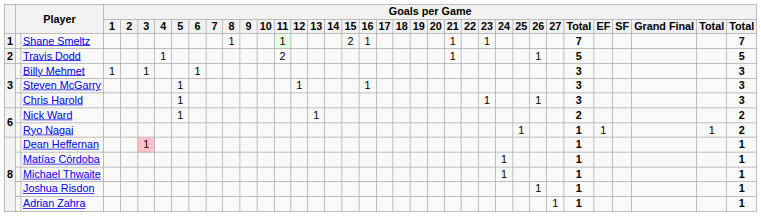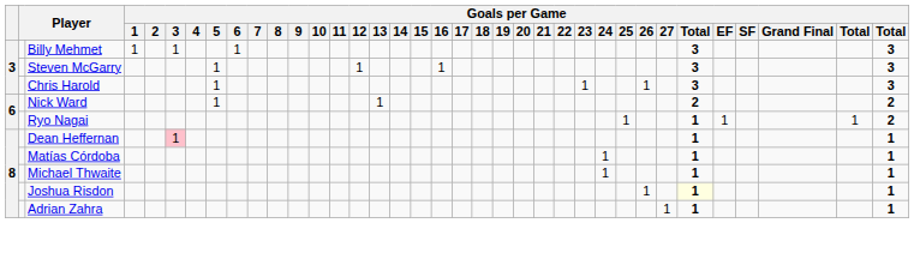 <table class="wikitable" style="text-align:center; line-height: 90%; font-size:90%;">
 <tr>
 <th rowspan="2"></th>
 <th rowspan="2" colspan="2">Player</th>
 <th colspan="33">Goals per Game</th>
 </tr>
 <tr>
 <th> 1 </th>
 <th> 2 </th>
 <th> 3 </th>
 <th> 4 </th>
 <th> 5 </th>
 <th> 6 </th>
 <th> 7 </th>
 <th> 8 </th>
 <th> 9 </th>
 <th>10</th>
 <th>11</th>
 <th>12</th>
 <th>13</th>
 <th>14</th>
 <th>15</th>
 <th>16</th>
 <th>17</th>
 <th>18</th>
 <th>19</th>
 <th>20</th>
 <th>21</th>
 <th>22</th>
 <th>23</th>
 <th>24</th>
 <th>25</th>
 <th>26</th>
 <th>27</th>
 <th>Total</th>
 <th>EF</th>
 <th>SF</th>
 <th>Grand Final</th>
 <th>Total</th>
 <th>Total</th>
-</tr>
-<tr>
-<th>1</th>
-<td></td>
-<td style="text-align:left;"><a href='#'>Shane Smeltz</a></td>
-<td></td>
-<td></td>
-<td></td>
-<td></td>
-<td></td>
-<td></td>
-<td></td>
-<td>1</td>
-<td></td>
-<td></td>
-<td style=background:#e0ffe0>1</td>
-<td></td>
-<td></td>
-<td></td>
-<td>2</td>
-<td>1</td>
-<td></td>
-<td></td>
-<td></td>
-<td></td>
-<td>1</td>
-<td></td>
-<td>1</td>
-<td></td>
-<td></td>
-<td></td>
-<td></td>
-<td><strong>7</strong></td>
-<td></td>
-<td></td>
-<td></td>
-<td></td>
-<td><strong>7</strong></td>
-</tr>
-<tr>
-<th rowspan="1">2</th>
-<td></td>
-<td style="text-align:left;"><a href='#'>Travis Dodd</a></td>
-<td></td>
-<td></td>
-<td></td>
-<td>1</td>
-<td></td>
-<td></td>
-<td></td>
-<td></td>
-<td></td>
-<td></td>
-<td>2</td>
-<td></td>
-<td></td>
-<td></td>
-<td></td>
-<td></td>
-<td></td>
-<td></td>
-<td></td>
-<td></td>
-<td>1</td>
-<td></td>
-<td></td>
-<td></td>
-<td></td>
-<td>1</td>
-<td></td>
-<td><strong>5</strong></td>
-<td></td>
-<td></td>
-<td></td>
-<td></td>
-<td><strong>5</strong></td>
 </tr>
 <tr>
 <th rowspan="3">3</th>
 <td></td>
 <td style="text-align:left;"><a href='#'>Billy Mehmet</a></td>
 <td>1</td>
 <td></td>
 <td>1</td>
 <td></td>
 <td></td>
 <td>1</td>
 <td></td>
 <td></td>
 <td></td>
 <td></td>
 <td></td>
 <td></td>
 <td></td>
 <td></td>
 <td></td>
 <td></td>
 <td></td>
 <td></td>
 <td></td>
 <td></td>
 <td></td>
 <td></td>
 <td></td>
 <td></td>
 <td></td>
 <td></td>
 <td></td>
 <td><strong>3</strong></td>
 <td></td>
 <td></td>
 <td></td>
 <td></td>
 <td><strong>3</strong></td>
 </tr>
 <tr>
 <td></td>
 <td style="text-align:left;"><a href='#'>Steven McGarry</a></td>
 <td></td>
 <td></td>
 <td></td>
 <td></td>
 <td>1</td>
 <td></td>
 <td></td>
 <td></td>
 <td></td>
 <td></td>
 <td></td>
 <td>1</td>
 <td></td>
 <td></td>
 <td></td>
 <td>1</td>
 <td></td>
 <td></td>
 <td></td>
 <td></td>
 <td></td>
 <td></td>
 <td></td>
 <td></td>
 <td></td>
 <td></td>
 <td></td>
 <td><strong>3</strong></td>
 <td></td>
 <td></td>
 <td></td>
 <td></td>
 <td><strong>3</strong></td>
 </tr>
 <tr>
 <td></td>
 <td style="text-align:left;"><a href='#'>Chris Harold</a></td>
 <td></td>
 <td></td>
 <td></td>
 <td></td>
 <td>1</td>
 <td></td>
 <td></td>
 <td></td>
 <td></td>
 <td></td>
 <td></td>
 <td></td>
 <td></td>
 <td></td>
 <td></td>
 <td></td>
 <td></td>
 <td></td>
 <td></td>
 <td></td>
 <td></td>
 <td></td>
 <td>1</td>
 <td></td>
 <td></td>
 <td>1</td>
 <td></td>
 <td><strong>3</strong></td>
 <td></td>
 <td></td>
 <td></td>
 <td></td>
 <td><strong>3</strong></td>
 </tr>
 <tr>
 <th rowspan="2">6</th>
 <td></td>
 <td style="text-align:left;"><a href='#'>Nick Ward</a></td>
 <td></td>
 <td></td>
 <td></td>
 <td></td>
 <td>1</td>
 <td></td>
 <td></td>
 <td></td>
 <td></td>
 <td></td>
 <td></td>
 <td></td>
 <td>1</td>
 <td></td>
 <td></td>
 <td></td>
 <td></td>
 <td></td>
 <td></td>
 <td></td>
 <td></td>
 <td></td>
 <td></td>
 <td></td>
 <td></td>
 <td></td>
 <td></td>
 <td><strong>2</strong></td>
 <td></td>
 <td></td>
 <td></td>
 <td></td>
 <td><strong>2</strong></td>
 </tr>
 <tr>
 <td></td>
 <td style="text-align:left;"><a href='#'>Ryo Nagai</a></td>
 <td></td>
 <td></td>
 <td></td>
 <td></td>
 <td></td>
 <td></td>
 <td></td>
 <td></td>
 <td></td>
 <td></td>
 <td></td>
 <td></td>
 <td></td>
 <td></td>
 <td></td>
 <td></td>
 <td></td>
 <td></td>
 <td></td>
 <td></td>
 <td></td>
 <td></td>
 <td></td>
 <td></td>
 <td>1</td>
 <td></td>
 <td></td>
 <td><strong>1</strong></td>
 <td>1</td>
 <td></td>
 <td></td>
 <td>1</td>
 <td><strong>2</strong></td>
 </tr>
 <tr>
 <th rowspan="5">8</th>
 <td></td>
 <td style="text-align:left;"><a href='#'>Dean Heffernan</a></td>
 <td></td>
 <td></td>
 <td style="background: pink;">1</td>
 <td></td>
 <td></td>
 <td></td>
 <td></td>
 <td></td>
 <td></td>
 <td></td>
 <td></td>
 <td></td>
 <td></td>
 <td></td>
 <td></td>
 <td></td>
 <td></td>
 <td></td>
 <td></td>
 <td></td>
 <td></td>
 <td></td>
 <td></td>
 <td></td>
 <td></td>
 <td></td>
 <td></td>
 <td><strong>1</strong></td>
 <td></td>
 <td></td>
 <td></td>
 <td></td>
 <td><strong>1</strong></td>
 </tr>
 <tr>
 <td></td>
 <td style="text-align:left;"><a href='#'>Matías Córdoba</a></td>
 <td></td>
 <td></td>
 <td></td>
 <td></td>
 <td></td>
 <td></td>
 <td></td>
 <td></td>
 <td></td>
 <td></td>
 <td></td>
 <td></td>
 <td></td>
 <td></td>
 <td></td>
 <td></td>
 <td></td>
 <td></td>
 <td></td>
 <td></td>
 <td></td>
 <td></td>
 <td></td>
 <td>1</td>
 <td></td>
 <td></td>
 <td></td>
 <td><strong>1</strong></td>
 <td></td>
 <td></td>
 <td></td>
 <td></td>
 <td><strong>1</strong></td>
 </tr>
 <tr>
 <td></td>
 <td style="text-align:left;"><a href='#'>Michael Thwaite</a></td>
 <td></td>
 <td></td>
 <td></td>
 <td></td>
 <td></td>
 <td></td>
 <td></td>
 <td></td>
 <td></td>
 <td></td>
 <td></td>
 <td></td>
 <td></td>
 <td></td>
 <td></td>
 <td></td>
 <td></td>
 <td></td>
 <td></td>
 <td></td>
 <td></td>
 <td></td>
 <td></td>
 <td>1</td>
 <td></td>
 <td></td>
 <td></td>
 <td><strong>1</strong></td>
 <td></td>
 <td></td>
 <td></td>
 <td></td>
 <td><strong>1</strong></td>
 </tr>
 <tr>
 <td></td>
 <td style="text-align:left;"><a href='#'>Joshua Risdon</a></td>
 <td></td>
 <td></td>
 <td></td>
 <td></td>
 <td></td>
 <td></td>
 <td></td>
 <td></td>
 <td></td>
 <td></td>
 <td></td>
 <td></td>
 <td></td>
 <td></td>
 <td></td>
 <td></td>
 <td></td>
 <td></td>
 <td></td>
 <td></td>
 <td></td>
 <td></td>
 <td></td>
 <td></td>
 <td></td>
 <td>1</td>
 <td></td>
-<td><strong>1</strong></td>
+<td style="background: lightyellow;"><strong>1</strong></td>
 <td></td>
 <td></td>
 <td></td>
 <td></td>
 <td><strong>1</strong></td>
 </tr>
 <tr>
 <td></td>
 <td style="text-align:left;"><a href='#'>Adrian Zahra</a></td>
 <td></td>
 <td></td>
 <td></td>
 <td></td>
 <td></td>
 <td></td>
 <td></td>
 <td></td>
 <td></td>
 <td></td>
 <td></td>
 <td></td>
 <td></td>
 <td></td>
 <td></td>
 <td></td>
 <td></td>
 <td></td>
 <td></td>
 <td></td>
 <td></td>
 <td></td>
 <td></td>
 <td></td>
 <td></td>
 <td></td>
 <td>1</td>
 <td><strong>1</strong></td>
 <td></td>
 <td></td>
 <td></td>
 <td></td>
 <td><strong>1</strong></td>
 </tr>
 </table>
